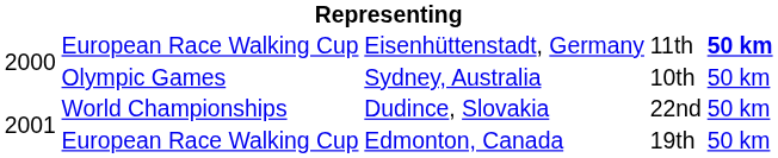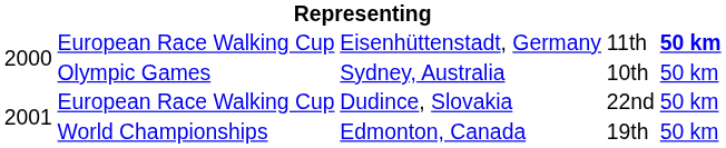 <table>
 <tr>
 <th colspan="5">Representing </th>
 </tr>
 <tr>
 <td rowspan=2>2000</td>
 <td><a href='#'>European Race Walking Cup</a></td>
 <td><a href='#'>Eisenhüttenstadt</a>, <a href='#'>Germany</a></td>
 <td>11th</td>
 <td><strong><a href='#'>50 km</a></strong></td>
 </tr>
 <tr>
 <td><a href='#'>Olympic Games</a></td>
 <td><a href='#'>Sydney, Australia</a></td>
 <td>10th</td>
 <td><a href='#'>50 km</a></td>
 </tr>
 <tr>
 <td rowspan=2>2001</td>
-<td><a href='#'>World Championships</a></td>
+<td><a href='#'>European Race Walking Cup</a></td>
 <td><a href='#'>Dudince</a>, <a href='#'>Slovakia</a></td>
 <td>22nd</td>
 <td><a href='#'>50 km</a></td>
 </tr>
 <tr>
-<td><a href='#'>European Race Walking Cup</a></td>
+<td><a href='#'>World Championships</a></td>
 <td><a href='#'>Edmonton, Canada</a></td>
 <td>19th</td>
 <td><a href='#'>50 km</a></td>
 </tr>
 </table>
